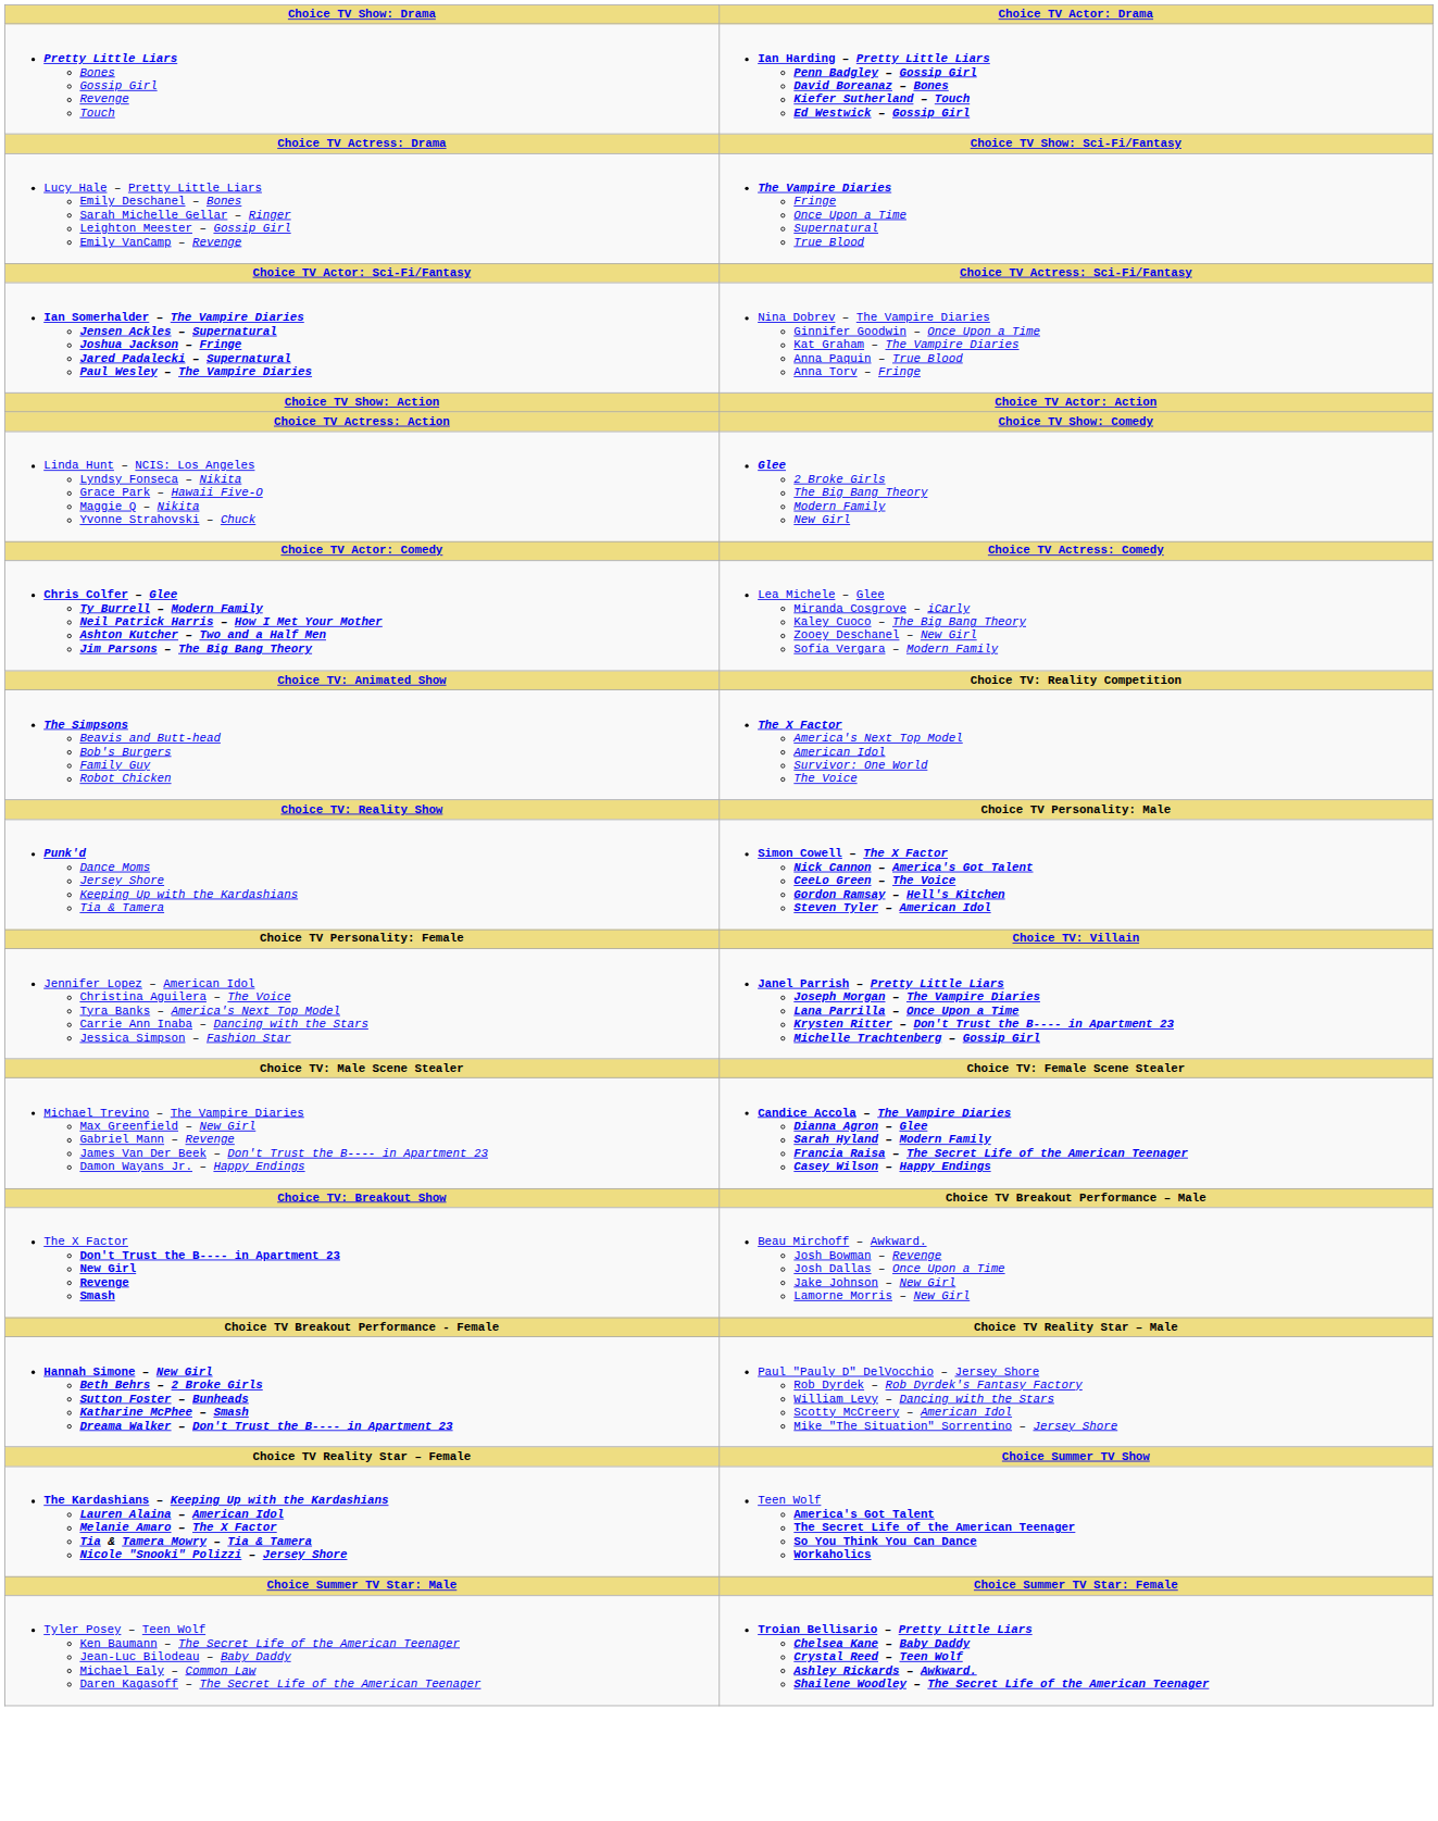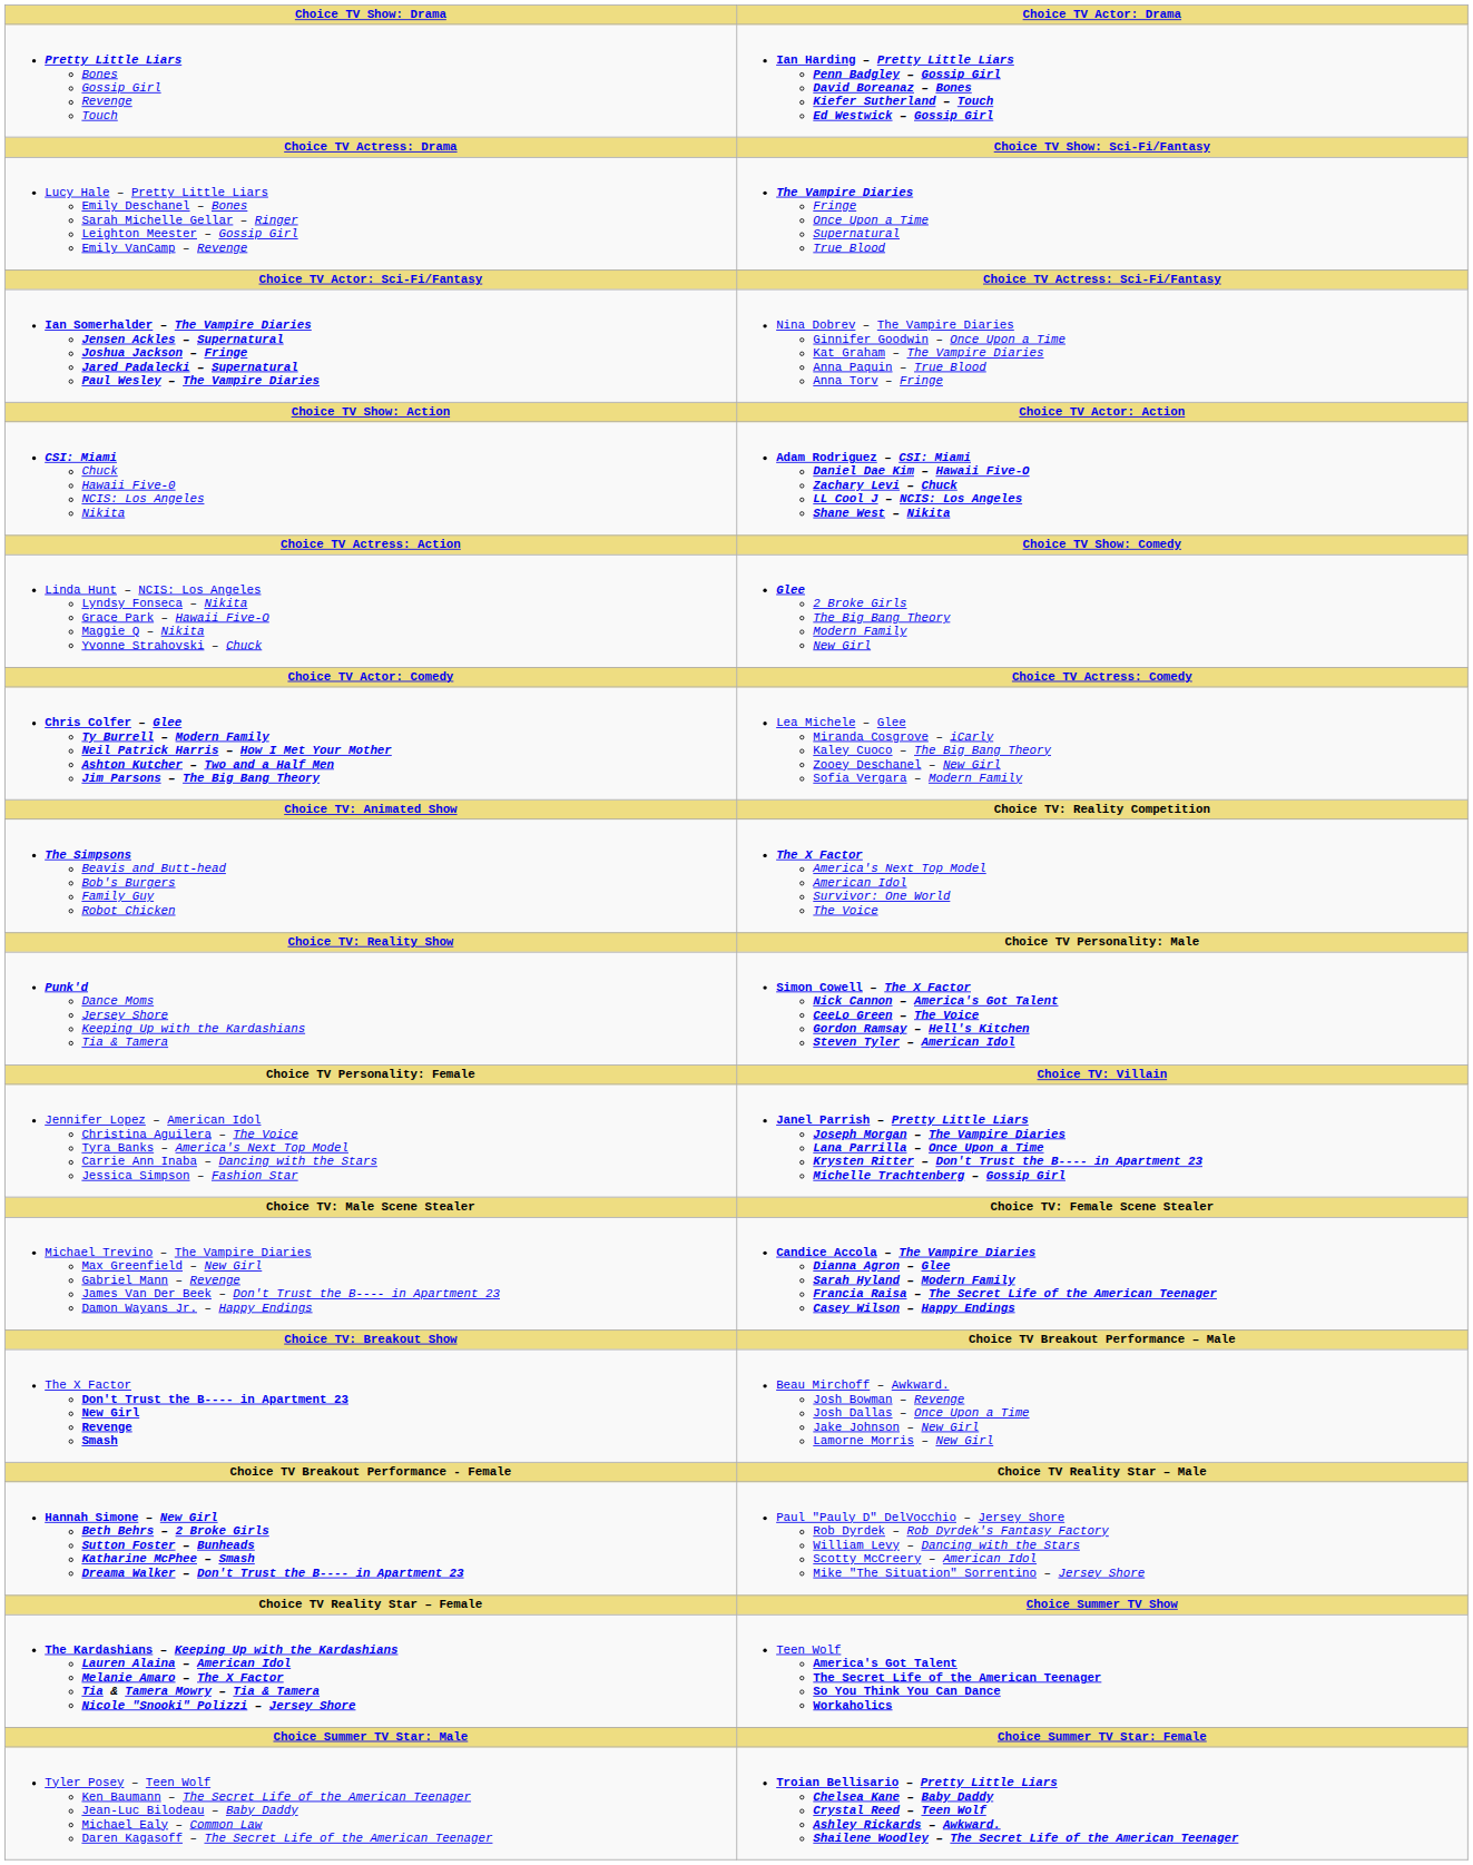 <table class="wikitable" style="width:100%">
 <tr>
 <th style="background:#EEDD82; width:50%"><a href='#'>Choice TV Show: Drama</a></th>
 <th style="background:#EEDD82; width:50%"><a href='#'>Choice TV Actor: Drama</a></th>
 </tr>
 <tr>
 <td valign="top"><br><ul><li><strong><em><a href='#'>Pretty Little Liars</a></em></strong><ul><li><em><a href='#'>Bones</a></em></li><li><em><a href='#'>Gossip Girl</a></em></li><li><em><a href='#'>Revenge</a></em></li><li><em><a href='#'>Touch</a></em></li></ul></li></ul></td>
 <td valign="top"><br><ul><li><strong><a href='#'>Ian Harding</a> – <em><a href='#'>Pretty Little Liars</a><strong><em><ul><li><a href='#'>Penn Badgley</a> – </em><a href='#'>Gossip Girl</a><em></li><li><a href='#'>David Boreanaz</a> – </em><a href='#'>Bones</a><em></li><li><a href='#'>Kiefer Sutherland</a> – </em><a href='#'>Touch</a><em></li><li><a href='#'>Ed Westwick</a> – </em><a href='#'>Gossip Girl</a><em></li></ul></li></ul></td>
 </tr>
 <tr>
 <th style="background:#EEDD82; width:50%"><a href='#'>Choice TV Actress: Drama</a></th>
 <th style="background:#EEDD82; width:50%"><a href='#'>Choice TV Show: Sci-Fi/Fantasy</a></th>
 </tr>
 <tr>
 <td valign="top"><br><ul><li></strong><a href='#'>Lucy Hale</a> – </em><a href='#'>Pretty Little Liars</a></em></strong><ul><li><a href='#'>Emily Deschanel</a> – <em><a href='#'>Bones</a></em></li><li><a href='#'>Sarah Michelle Gellar</a> – <em><a href='#'>Ringer</a></em></li><li><a href='#'>Leighton Meester</a> – <em><a href='#'>Gossip Girl</a></em></li><li><a href='#'>Emily VanCamp</a> – <em><a href='#'>Revenge</a></em></li></ul></li></ul></td>
 <td valign="top"><br><ul><li><strong><em><a href='#'>The Vampire Diaries</a></em></strong><ul><li><em><a href='#'>Fringe</a></em></li><li><em><a href='#'>Once Upon a Time</a></em></li><li><em><a href='#'>Supernatural</a></em></li><li><em><a href='#'>True Blood</a></em></li></ul></li></ul></td>
 </tr>
 <tr>
 <th style="background:#EEDD82; width:50%"><a href='#'>Choice TV Actor: Sci-Fi/Fantasy</a></th>
 <th style="background:#EEDD82; width:50%"><a href='#'>Choice TV Actress: Sci-Fi/Fantasy</a></th>
 </tr>
 <tr>
 <td valign="top"><br><ul><li><strong><a href='#'>Ian Somerhalder</a> – <em><a href='#'>The Vampire Diaries</a><strong><em><ul><li><a href='#'>Jensen Ackles</a> – </em><a href='#'>Supernatural</a><em></li><li><a href='#'>Joshua Jackson</a> – </em><a href='#'>Fringe</a><em></li><li><a href='#'>Jared Padalecki</a> – </em><a href='#'>Supernatural</a><em></li><li><a href='#'>Paul Wesley</a> – </em><a href='#'>The Vampire Diaries</a><em></li></ul></li></ul></td>
 <td valign="top"><br><ul><li></strong><a href='#'>Nina Dobrev</a> – </em><a href='#'>The Vampire Diaries</a></em></strong><ul><li><a href='#'>Ginnifer Goodwin</a> – <em><a href='#'>Once Upon a Time</a></em></li><li><a href='#'>Kat Graham</a> – <em><a href='#'>The Vampire Diaries</a></em></li><li><a href='#'>Anna Paquin</a> – <em><a href='#'>True Blood</a></em></li><li><a href='#'>Anna Torv</a> – <em><a href='#'>Fringe</a></em></li></ul></li></ul></td>
 </tr>
 <tr>
 <th style="background:#EEDD82; width:50%"><a href='#'>Choice TV Show: Action</a></th>
 <th style="background:#EEDD82; width:50%"><a href='#'>Choice TV Actor: Action</a></th>
+</tr>
+<tr>
+<td valign="top"><br><ul><li><strong><em><a href='#'>CSI: Miami</a></em></strong><ul><li><em><a href='#'>Chuck</a></em></li><li><em><a href='#'>Hawaii Five-0</a></em></li><li><em><a href='#'>NCIS: Los Angeles</a></em></li><li><em><a href='#'>Nikita</a></em></li></ul></li></ul></td>
+<td valign="top"><br><ul><li><strong><a href='#'>Adam Rodriguez</a> – <em><a href='#'>CSI: Miami</a><strong><em><ul><li><a href='#'>Daniel Dae Kim</a> – </em><a href='#'>Hawaii Five-O</a><em></li><li><a href='#'>Zachary Levi</a> – </em><a href='#'>Chuck</a><em></li><li><a href='#'>LL Cool J</a> – </em><a href='#'>NCIS: Los Angeles</a><em></li><li><a href='#'>Shane West</a> – </em><a href='#'>Nikita</a><em></li></ul></li></ul></td>
 </tr>
 <tr>
 <th style="background:#EEDD82; width:50%"><a href='#'>Choice TV Actress: Action</a></th>
 <th style="background:#EEDD82; width:50%"><a href='#'>Choice TV Show: Comedy</a></th>
 </tr>
 <tr>
 <td valign="top"><br><ul><li></strong><a href='#'>Linda Hunt</a> – </em><a href='#'>NCIS: Los Angeles</a></em></strong><ul><li><a href='#'>Lyndsy Fonseca</a> – <em><a href='#'>Nikita</a></em></li><li><a href='#'>Grace Park</a> – <em><a href='#'>Hawaii Five-O</a></em></li><li><a href='#'>Maggie Q</a> – <em><a href='#'>Nikita</a></em></li><li><a href='#'>Yvonne Strahovski</a> – <em><a href='#'>Chuck</a></em></li></ul></li></ul></td>
 <td valign="top"><br><ul><li><strong><em><a href='#'>Glee</a></em></strong><ul><li><em><a href='#'>2 Broke Girls</a></em></li><li><em><a href='#'>The Big Bang Theory</a></em></li><li><em><a href='#'>Modern Family</a></em></li><li><em><a href='#'>New Girl</a></em></li></ul></li></ul></td>
 </tr>
 <tr>
 <th style="background:#EEDD82; width:50%"><a href='#'>Choice TV Actor: Comedy</a></th>
 <th style="background:#EEDD82; width:50%"><a href='#'>Choice TV Actress: Comedy</a></th>
 </tr>
 <tr>
 <td valign="top"><br><ul><li><strong><a href='#'>Chris Colfer</a> – <em><a href='#'>Glee</a><strong><em><ul><li><a href='#'>Ty Burrell</a> – </em><a href='#'>Modern Family</a><em></li><li><a href='#'>Neil Patrick Harris</a> – </em><a href='#'>How I Met Your Mother</a><em></li><li><a href='#'>Ashton Kutcher</a> – </em><a href='#'>Two and a Half Men</a><em></li><li><a href='#'>Jim Parsons</a> – </em><a href='#'>The Big Bang Theory</a><em></li></ul></li></ul></td>
 <td valign="top"><br><ul><li></strong><a href='#'>Lea Michele</a> – </em><a href='#'>Glee</a></em></strong><ul><li><a href='#'>Miranda Cosgrove</a> – <em><a href='#'>iCarly</a></em></li><li><a href='#'>Kaley Cuoco</a> – <em><a href='#'>The Big Bang Theory</a></em></li><li><a href='#'>Zooey Deschanel</a> – <em><a href='#'>New Girl</a></em></li><li><a href='#'>Sofía Vergara</a> – <em><a href='#'>Modern Family</a></em></li></ul></li></ul></td>
 </tr>
 <tr>
 <th style="background:#EEDD82; width:50%"><a href='#'>Choice TV: Animated Show</a></th>
 <th style="background:#EEDD82; width:50%">Choice TV: Reality Competition</th>
 </tr>
 <tr>
 <td valign="top"><br><ul><li><strong><em><a href='#'>The Simpsons</a></em></strong><ul><li><em><a href='#'>Beavis and Butt-head</a></em></li><li><em><a href='#'>Bob's Burgers</a></em></li><li><em><a href='#'>Family Guy</a></em></li><li><em><a href='#'>Robot Chicken</a></em></li></ul></li></ul></td>
 <td valign="top"><br><ul><li><strong><em><a href='#'>The X Factor</a></em></strong><ul><li><em><a href='#'>America's Next Top Model</a></em></li><li><em><a href='#'>American Idol</a></em></li><li><em><a href='#'>Survivor: One World</a></em></li><li><em><a href='#'>The Voice</a></em></li></ul></li></ul></td>
 </tr>
 <tr>
 <th style="background:#EEDD82; width:50%"><a href='#'>Choice TV: Reality Show</a></th>
 <th style="background:#EEDD82; width:50%">Choice TV Personality: Male</th>
 </tr>
 <tr>
 <td valign="top"><br><ul><li><strong><em><a href='#'>Punk'd</a></em></strong><ul><li><em><a href='#'>Dance Moms</a></em></li><li><em><a href='#'>Jersey Shore</a></em></li><li><em><a href='#'>Keeping Up with the Kardashians</a></em></li><li><em><a href='#'>Tia & Tamera</a></em></li></ul></li></ul></td>
 <td valign="top"><br><ul><li><strong><a href='#'>Simon Cowell</a> – <em><a href='#'>The X Factor</a><strong><em><ul><li><a href='#'>Nick Cannon</a> – </em><a href='#'>America's Got Talent</a><em></li><li><a href='#'>CeeLo Green</a> – </em><a href='#'>The Voice</a><em></li><li><a href='#'>Gordon Ramsay</a> – </em><a href='#'>Hell's Kitchen</a><em></li><li><a href='#'>Steven Tyler</a> – </em><a href='#'>American Idol</a><em></li></ul></li></ul></td>
 </tr>
 <tr>
 <th style="background:#EEDD82; width:50%">Choice TV Personality: Female</th>
 <th style="background:#EEDD82; width:50%"><a href='#'>Choice TV: Villain</a></th>
 </tr>
 <tr>
 <td valign="top"><br><ul><li></strong><a href='#'>Jennifer Lopez</a> – </em><a href='#'>American Idol</a></em></strong><ul><li><a href='#'>Christina Aguilera</a> – <em><a href='#'>The Voice</a></em></li><li><a href='#'>Tyra Banks</a> – <em><a href='#'>America's Next Top Model</a></em></li><li><a href='#'>Carrie Ann Inaba</a> – <em><a href='#'>Dancing with the Stars</a></em></li><li><a href='#'>Jessica Simpson</a> – <em><a href='#'>Fashion Star</a></em></li></ul></li></ul></td>
 <td valign="top"><br><ul><li><strong><a href='#'>Janel Parrish</a> – <em><a href='#'>Pretty Little Liars</a><strong><em><ul><li><a href='#'>Joseph Morgan</a> – </em><a href='#'>The Vampire Diaries</a><em></li><li><a href='#'>Lana Parrilla</a> – </em><a href='#'>Once Upon a Time</a><em></li><li><a href='#'>Krysten Ritter</a> – </em><a href='#'>Don't Trust the B---- in Apartment 23</a><em></li><li><a href='#'>Michelle Trachtenberg</a> – </em><a href='#'>Gossip Girl</a><em></li></ul></li></ul></td>
 </tr>
 <tr>
 <th style="background:#EEDD82; width:50%">Choice TV: Male Scene Stealer</th>
 <th style="background:#EEDD82; width:50%">Choice TV: Female Scene Stealer</th>
 </tr>
 <tr>
 <td valign="top"><br><ul><li></strong><a href='#'>Michael Trevino</a> – </em><a href='#'>The Vampire Diaries</a></em></strong><ul><li><a href='#'>Max Greenfield</a> – <em><a href='#'>New Girl</a></em></li><li><a href='#'>Gabriel Mann</a> – <em><a href='#'>Revenge</a></em></li><li><a href='#'>James Van Der Beek</a> – <em><a href='#'>Don't Trust the B---- in Apartment 23</a></em></li><li><a href='#'>Damon Wayans Jr.</a> – <em><a href='#'>Happy Endings</a></em></li></ul></li></ul></td>
 <td valign="top"><br><ul><li><strong><a href='#'>Candice Accola</a> – <em><a href='#'>The Vampire Diaries</a><strong><em><ul><li><a href='#'>Dianna Agron</a> – </em><a href='#'>Glee</a><em></li><li><a href='#'>Sarah Hyland</a> – </em><a href='#'>Modern Family</a><em></li><li><a href='#'>Francia Raisa</a> – </em><a href='#'>The Secret Life of the American Teenager</a><em></li><li><a href='#'>Casey Wilson</a> – </em><a href='#'>Happy Endings</a><em></li></ul></li></ul></td>
 </tr>
 <tr>
 <th style="background:#EEDD82; width:50%"><a href='#'>Choice TV: Breakout Show</a></th>
 <th style="background:#EEDD82; width:50%">Choice TV Breakout Performance – Male</th>
 </tr>
 <tr>
 <td valign="top"><br><ul><li></em></strong><a href='#'>The X Factor</a><strong><em><ul><li></em><a href='#'>Don't Trust the B---- in Apartment 23</a><em></li><li></em><a href='#'>New Girl</a><em></li><li></em><a href='#'>Revenge</a><em></li><li></em><a href='#'>Smash</a><em></li></ul></li></ul></td>
 <td valign="top"><br><ul><li></strong><a href='#'>Beau Mirchoff</a> – </em><a href='#'>Awkward.</a></em></strong><ul><li><a href='#'>Josh Bowman</a> – <em><a href='#'>Revenge</a></em></li><li><a href='#'>Josh Dallas</a> – <em><a href='#'>Once Upon a Time</a></em></li><li><a href='#'>Jake Johnson</a> – <em><a href='#'>New Girl</a></em></li><li><a href='#'>Lamorne Morris</a> – <em><a href='#'>New Girl</a></em></li></ul></li></ul></td>
 </tr>
 <tr>
 <th style="background:#EEDD82; width:50%">Choice TV Breakout Performance - Female</th>
 <th style="background:#EEDD82; width:50%">Choice TV Reality Star – Male</th>
 </tr>
 <tr>
 <td valign="top"><br><ul><li><strong><a href='#'>Hannah Simone</a> – <em><a href='#'>New Girl</a><strong><em><ul><li><a href='#'>Beth Behrs</a> – </em><a href='#'>2 Broke Girls</a><em></li><li><a href='#'>Sutton Foster</a> – </em><a href='#'>Bunheads</a><em></li><li><a href='#'>Katharine McPhee</a> – </em><a href='#'>Smash</a><em></li><li><a href='#'>Dreama Walker</a> – </em><a href='#'>Don't Trust the B---- in Apartment 23</a><em></li></ul></li></ul></td>
 <td valign="top"><br><ul><li></strong><a href='#'>Paul "Pauly D" DelVocchio</a> – </em><a href='#'>Jersey Shore</a></em></strong><ul><li><a href='#'>Rob Dyrdek</a> – <em><a href='#'>Rob Dyrdek's Fantasy Factory</a></em></li><li><a href='#'>William Levy</a> – <em><a href='#'>Dancing with the Stars</a></em></li><li><a href='#'>Scotty McCreery</a> – <em><a href='#'>American Idol</a></em></li><li><a href='#'>Mike "The Situation" Sorrentino</a> – <em><a href='#'>Jersey Shore</a></em></li></ul></li></ul></td>
 </tr>
 <tr>
 <th style="background:#EEDD82; width:50%">Choice TV Reality Star – Female</th>
 <th style="background:#EEDD82; width:50%"><a href='#'>Choice Summer TV Show</a></th>
 </tr>
 <tr>
 <td valign="top"><br><ul><li><strong><a href='#'>The Kardashians</a> – <em><a href='#'>Keeping Up with the Kardashians</a><strong><em><ul><li><a href='#'>Lauren Alaina</a> – </em><a href='#'>American Idol</a><em></li><li><a href='#'>Melanie Amaro</a> – </em><a href='#'>The X Factor</a><em></li><li><a href='#'>Tia</a> & <a href='#'>Tamera Mowry</a> – </em><a href='#'>Tia & Tamera</a><em></li><li><a href='#'>Nicole "Snooki" Polizzi</a> – </em><a href='#'>Jersey Shore</a><em></li></ul></li></ul></td>
 <td valign="top"><br><ul><li></em></strong><a href='#'>Teen Wolf</a><strong><em><ul><li></em><a href='#'>America's Got Talent</a><em></li><li></em><a href='#'>The Secret Life of the American Teenager</a><em></li><li></em><a href='#'>So You Think You Can Dance</a><em></li><li></em><a href='#'>Workaholics</a><em></li></ul></li></ul></td>
 </tr>
 <tr>
 <th style="background:#EEDD82; width:50%"><a href='#'>Choice Summer TV Star: Male</a></th>
 <th style="background:#EEDD82; width:50%"><a href='#'>Choice Summer TV Star: Female</a></th>
 </tr>
 <tr>
 <td valign="top"><br><ul><li></strong><a href='#'>Tyler Posey</a> – </em><a href='#'>Teen Wolf</a></em></strong><ul><li><a href='#'>Ken Baumann</a> – <em><a href='#'>The Secret Life of the American Teenager</a></em></li><li><a href='#'>Jean-Luc Bilodeau</a> – <em><a href='#'>Baby Daddy</a></em></li><li><a href='#'>Michael Ealy</a> – <em><a href='#'>Common Law</a></em></li><li><a href='#'>Daren Kagasoff</a> – <em><a href='#'>The Secret Life of the American Teenager</a></em></li></ul></li></ul></td>
 <td valign="top"><br><ul><li><strong><a href='#'>Troian Bellisario</a> – <em><a href='#'>Pretty Little Liars</a><strong><em><ul><li><a href='#'>Chelsea Kane</a> – </em><a href='#'>Baby Daddy</a><em></li><li><a href='#'>Crystal Reed</a> – </em><a href='#'>Teen Wolf</a><em></li><li><a href='#'>Ashley Rickards</a> – </em><a href='#'>Awkward.</a><em></li><li><a href='#'>Shailene Woodley</a> – </em><a href='#'>The Secret Life of the American Teenager</a><em></li></ul></li></ul></td>
 </tr>
 </table>
